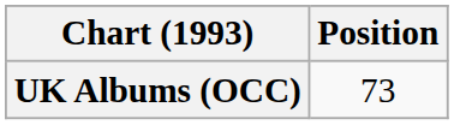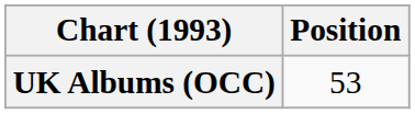 <table class="wikitable plainrowheaders" style="text-align:center">
 <tr>
 <th scope="col">Chart (1993)</th>
 <th scope="col">Position</th>
 </tr>
 <tr>
 <th scope="row">UK Albums (OCC)</th>
-<td>73</td>
+<td>53</td>
 </tr>
 </table>
